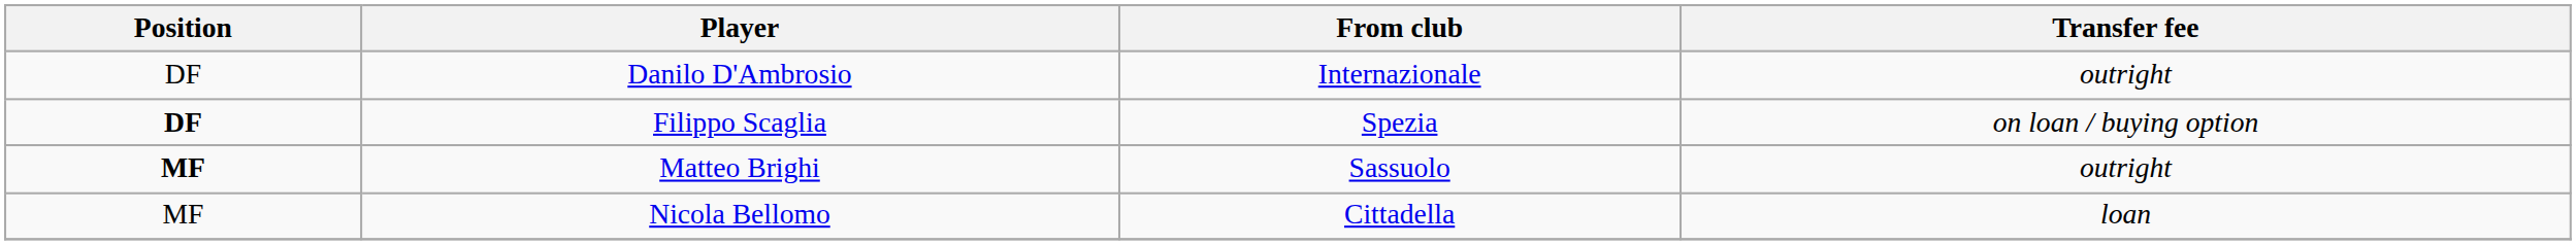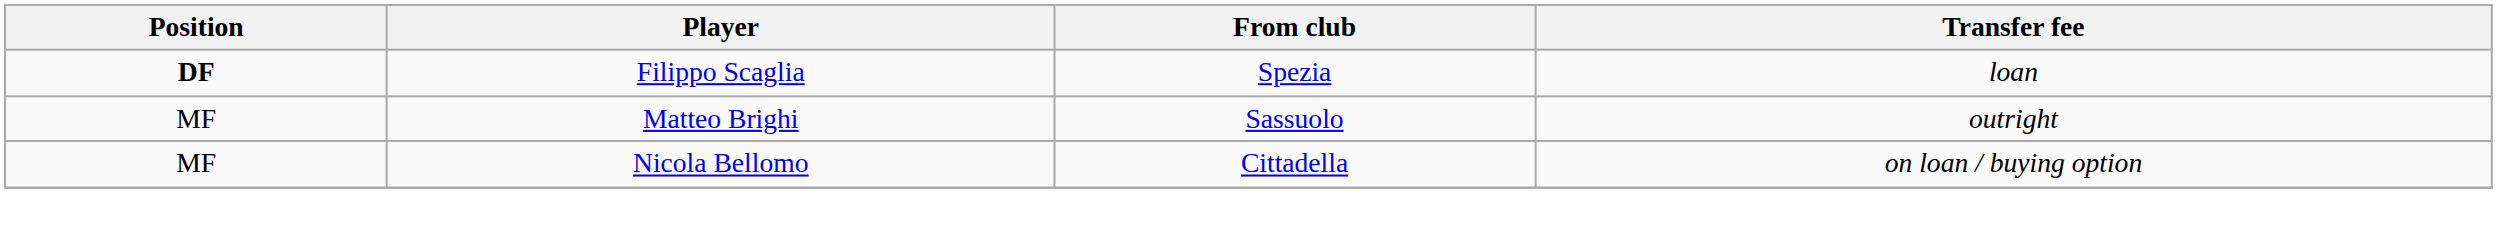 <table class="wikitable sortable" style="width:97%; text-align:center; font-size:85%; text-align:centre;">
 <tr>
 <th>Position</th>
 <th>Player</th>
 <th>From club</th>
 <th>Transfer fee</th>
 </tr>
 <tr>
-<td>DF</td>
-<td><a href='#'>Danilo D'Ambrosio</a></td>
-<td><a href='#'>Internazionale</a></td>
-<td><em>outright</em></td>
-</tr>
-<tr>
 <td><strong>DF</strong></td>
 <td><a href='#'>Filippo Scaglia</a></td>
 <td><a href='#'>Spezia</a></td>
-<td><em>on loan / buying option</em></td>
+<td><em>loan</em></td>
 </tr>
 <tr>
-<td><strong>MF</strong></td>
+<td>MF</td>
 <td><a href='#'>Matteo Brighi</a></td>
 <td><a href='#'>Sassuolo</a></td>
 <td><em>outright</em></td>
 </tr>
 <tr>
 <td>MF</td>
 <td><a href='#'>Nicola Bellomo</a></td>
 <td><a href='#'>Cittadella</a></td>
-<td><em>loan</em></td>
+<td><em>on loan / buying option</em></td>
 </tr>
 <tr>
 </tr>
 </table>
